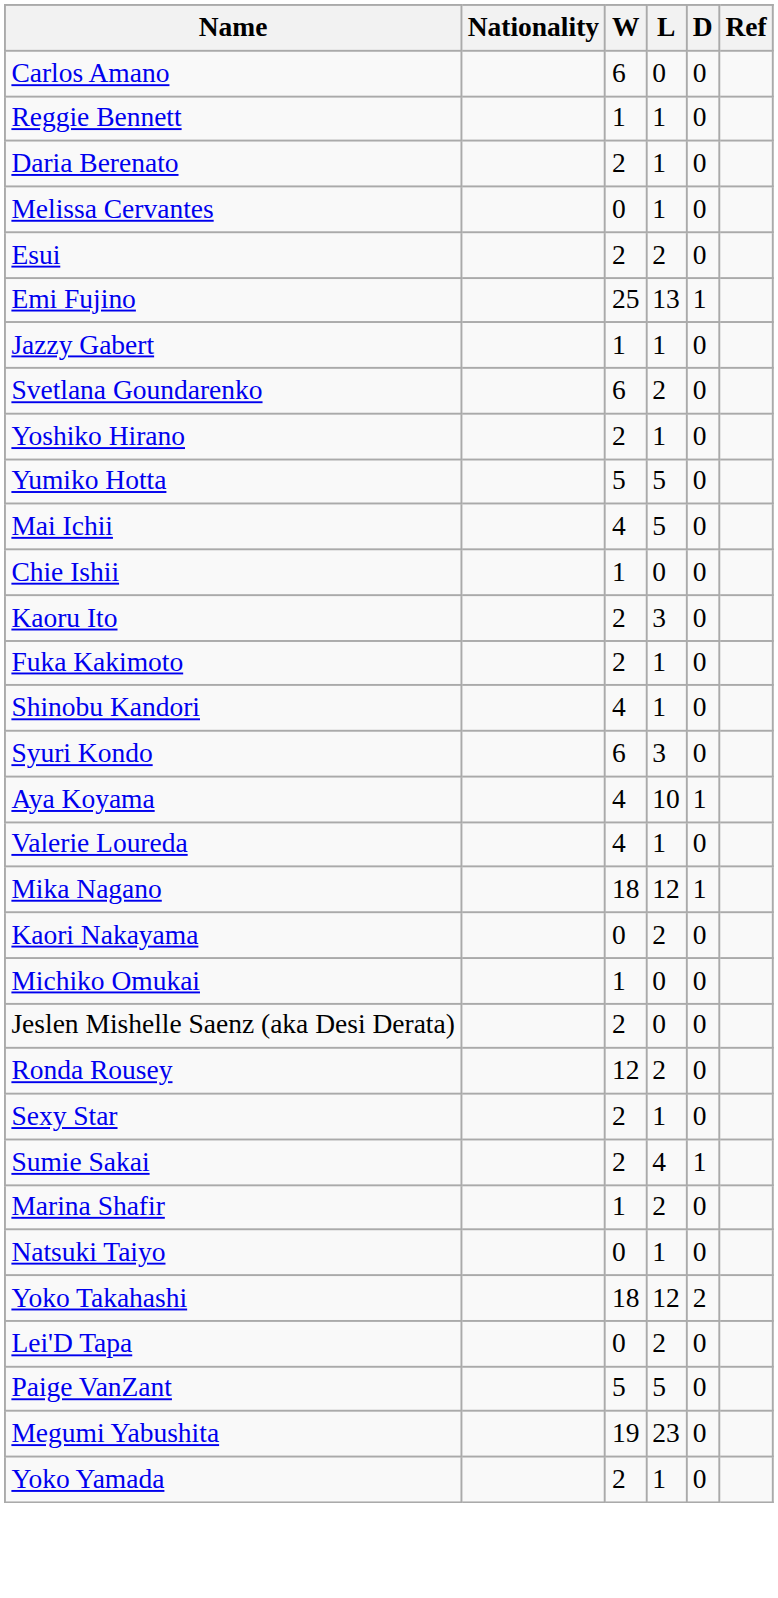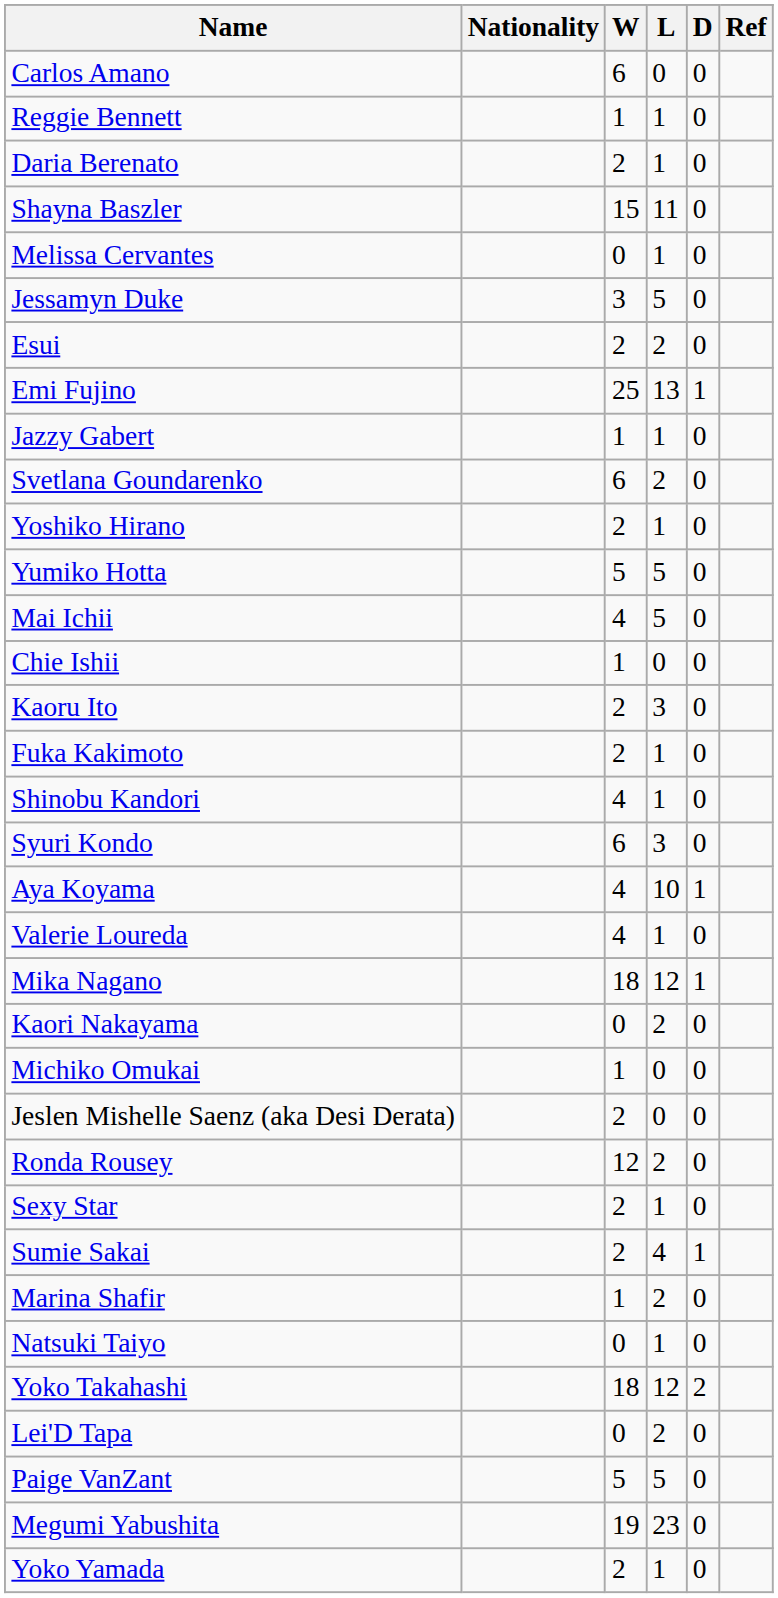 <table class="sortable wikitable succession-box" id="Past_events" style="font-size:90%;">
 <tr>
 <th scope="col">Name</th>
 <th scope="col">Nationality</th>
 <th scope="col">W</th>
 <th scope="col">L</th>
 <th scope="col">D</th>
 <th scope="col" class="unsortable">Ref</th>
 </tr>
 <tr>
 <td><a href='#'>Carlos Amano</a></td>
 <td></td>
 <td>6</td>
 <td>0</td>
 <td>0</td>
 <td></td>
 </tr>
 <tr>
 <td><a href='#'>Reggie Bennett</a></td>
 <td></td>
 <td>1</td>
 <td>1</td>
 <td>0</td>
 <td></td>
 </tr>
 <tr>
 <td><a href='#'>Daria Berenato</a></td>
 <td></td>
 <td>2</td>
 <td>1</td>
 <td>0</td>
 <td></td>
 </tr>
 <tr>
+<td><a href='#'>Shayna Baszler</a></td>
+<td></td>
+<td>15</td>
+<td>11</td>
+<td>0</td>
+<td></td>
+</tr>
+<tr>
 <td><a href='#'>Melissa Cervantes</a></td>
 <td></td>
 <td>0</td>
 <td>1</td>
+<td>0</td>
+<td></td>
+</tr>
+<tr>
+<td><a href='#'>Jessamyn Duke</a></td>
+<td></td>
+<td>3</td>
+<td>5</td>
 <td>0</td>
 <td></td>
 </tr>
 <tr>
 <td><a href='#'>Esui</a></td>
 <td></td>
 <td>2</td>
 <td>2</td>
 <td>0</td>
 <td></td>
 </tr>
 <tr>
 <td><a href='#'>Emi Fujino</a></td>
 <td></td>
 <td>25</td>
 <td>13</td>
 <td>1</td>
 <td></td>
 </tr>
 <tr>
 <td><a href='#'>Jazzy Gabert</a></td>
 <td></td>
 <td>1</td>
 <td>1</td>
 <td>0</td>
 <td></td>
 </tr>
 <tr>
 <td><a href='#'>Svetlana Goundarenko</a></td>
 <td></td>
 <td>6</td>
 <td>2</td>
 <td>0</td>
 <td></td>
 </tr>
 <tr>
 <td><a href='#'>Yoshiko Hirano</a></td>
 <td></td>
 <td>2</td>
 <td>1</td>
 <td>0</td>
 <td></td>
 </tr>
 <tr>
 <td><a href='#'>Yumiko Hotta</a></td>
 <td></td>
 <td>5</td>
 <td>5</td>
 <td>0</td>
 <td></td>
 </tr>
 <tr>
 <td><a href='#'>Mai Ichii</a></td>
 <td></td>
 <td>4</td>
 <td>5</td>
 <td>0</td>
 <td></td>
 </tr>
 <tr>
 <td><a href='#'>Chie Ishii</a></td>
 <td></td>
 <td>1</td>
 <td>0</td>
 <td>0</td>
 <td></td>
 </tr>
 <tr>
 <td><a href='#'>Kaoru Ito</a></td>
 <td></td>
 <td>2</td>
 <td>3</td>
 <td>0</td>
 <td></td>
 </tr>
 <tr>
 <td><a href='#'>Fuka Kakimoto</a></td>
 <td></td>
 <td>2</td>
 <td>1</td>
 <td>0</td>
 <td></td>
 </tr>
 <tr>
 <td><a href='#'>Shinobu Kandori</a></td>
 <td></td>
 <td>4</td>
 <td>1</td>
 <td>0</td>
 <td></td>
 </tr>
 <tr>
 <td><a href='#'>Syuri Kondo</a></td>
 <td></td>
 <td>6</td>
 <td>3</td>
 <td>0</td>
 <td></td>
 </tr>
 <tr>
 <td><a href='#'>Aya Koyama</a></td>
 <td></td>
 <td>4</td>
 <td>10</td>
 <td>1</td>
 <td></td>
 </tr>
 <tr>
 <td><a href='#'>Valerie Loureda</a></td>
 <td></td>
 <td>4</td>
 <td>1</td>
 <td>0</td>
 <td></td>
 </tr>
 <tr>
 <td><a href='#'>Mika Nagano</a></td>
 <td></td>
 <td>18</td>
 <td>12</td>
 <td>1</td>
 <td></td>
 </tr>
 <tr>
 <td><a href='#'>Kaori Nakayama</a></td>
 <td></td>
 <td>0</td>
 <td>2</td>
 <td>0</td>
 <td></td>
 </tr>
 <tr>
 <td><a href='#'>Michiko Omukai</a></td>
 <td></td>
 <td>1</td>
 <td>0</td>
 <td>0</td>
 <td></td>
 </tr>
 <tr>
 <td>Jeslen Mishelle Saenz (aka Desi Derata)</td>
 <td></td>
 <td>2</td>
 <td>0</td>
 <td>0</td>
 <td> </td>
 </tr>
 <tr>
 <td><a href='#'>Ronda Rousey</a></td>
 <td></td>
 <td>12</td>
 <td>2</td>
 <td>0</td>
 <td></td>
 </tr>
 <tr>
 <td><a href='#'>Sexy Star</a></td>
 <td></td>
 <td>2</td>
 <td>1</td>
 <td>0</td>
 <td></td>
 </tr>
 <tr>
 <td><a href='#'>Sumie Sakai</a></td>
 <td></td>
 <td>2</td>
 <td>4</td>
 <td>1</td>
 <td></td>
 </tr>
 <tr>
 <td><a href='#'>Marina Shafir</a></td>
 <td></td>
 <td>1</td>
 <td>2</td>
 <td>0</td>
 <td></td>
 </tr>
 <tr>
 <td><a href='#'>Natsuki Taiyo</a></td>
 <td></td>
 <td>0</td>
 <td>1</td>
 <td>0</td>
 <td></td>
 </tr>
 <tr>
 <td><a href='#'>Yoko Takahashi</a></td>
 <td></td>
 <td>18</td>
 <td>12</td>
 <td>2</td>
 <td></td>
 </tr>
 <tr>
 <td><a href='#'>Lei'D Tapa</a></td>
 <td></td>
 <td>0</td>
 <td>2</td>
 <td>0</td>
 <td></td>
 </tr>
 <tr>
 <td><a href='#'>Paige VanZant</a></td>
 <td></td>
 <td>5</td>
 <td>5</td>
 <td>0</td>
 <td></td>
 </tr>
 <tr>
 <td><a href='#'>Megumi Yabushita</a></td>
 <td></td>
 <td>19</td>
 <td>23</td>
 <td>0</td>
 <td></td>
 </tr>
 <tr>
 <td><a href='#'>Yoko Yamada</a></td>
 <td></td>
 <td>2</td>
 <td>1</td>
 <td>0</td>
 <td></td>
 </tr>
 </table>
